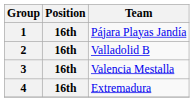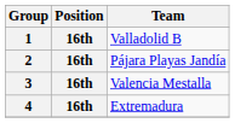 <table class="wikitable">
 <tr>
 <th>Group</th>
 <th>Position</th>
 <th>Team</th>
 </tr>
 <tr>
 <th>1</th>
 <th>16th</th>
-<td><a href='#'>Pájara Playas Jandía</a></td>
+<td><a href='#'>Valladolid B</a></td>
 </tr>
 <tr>
 <th>2</th>
 <th>16th</th>
-<td><a href='#'>Valladolid B</a></td>
+<td><a href='#'>Pájara Playas Jandía</a></td>
 </tr>
 <tr>
 <th>3</th>
 <th>16th</th>
 <td><a href='#'>Valencia Mestalla</a></td>
 </tr>
 <tr>
 <th>4</th>
 <th>16th</th>
 <td><a href='#'>Extremadura</a></td>
 </tr>
 <tr>
 </tr>
 </table>
